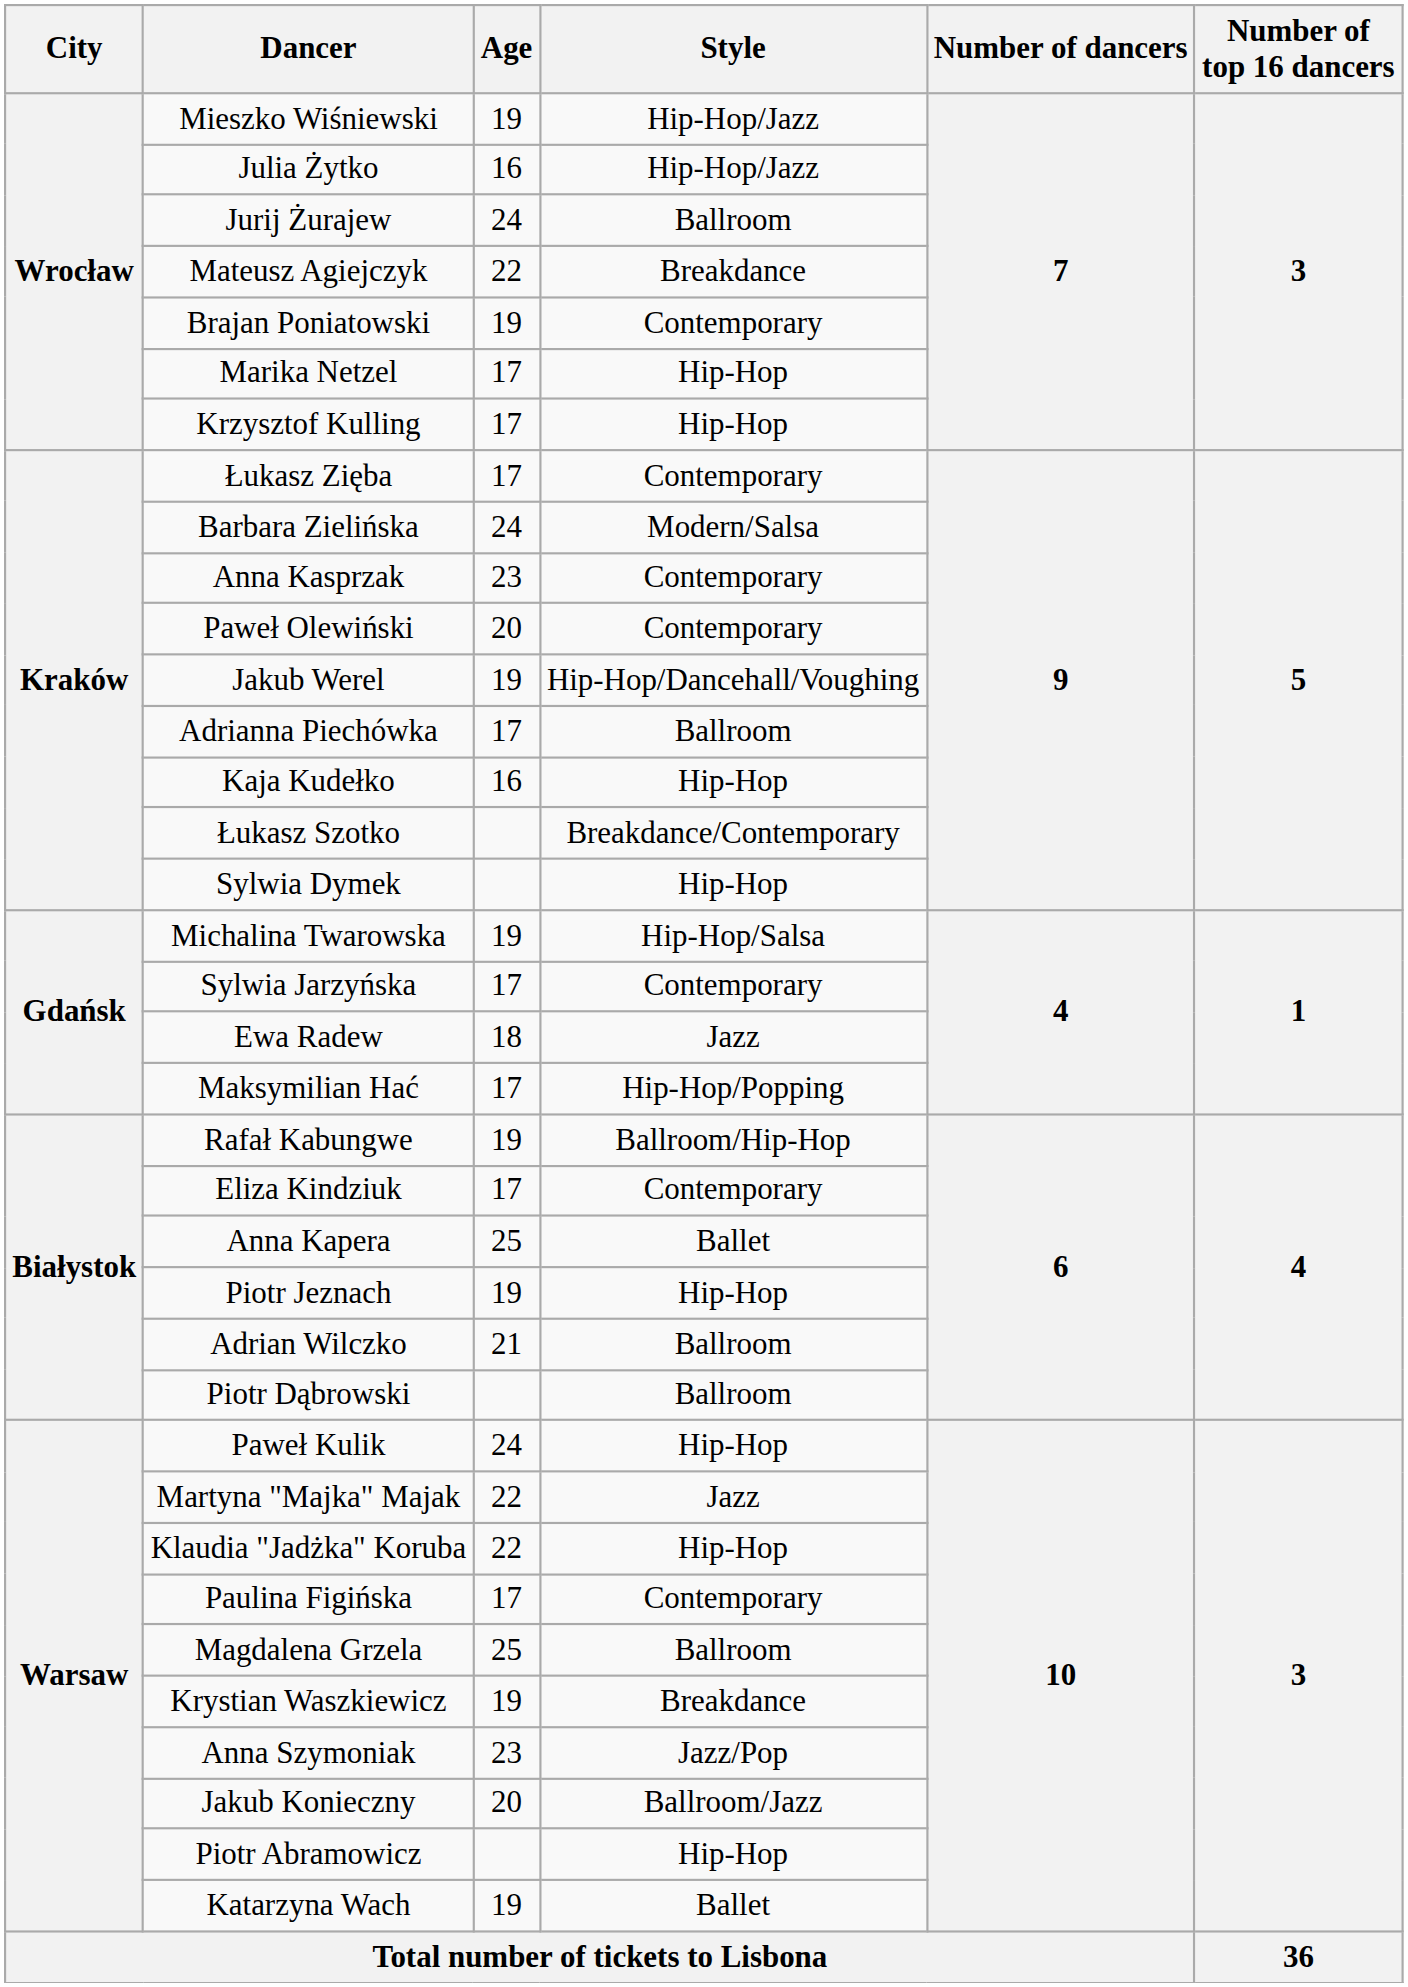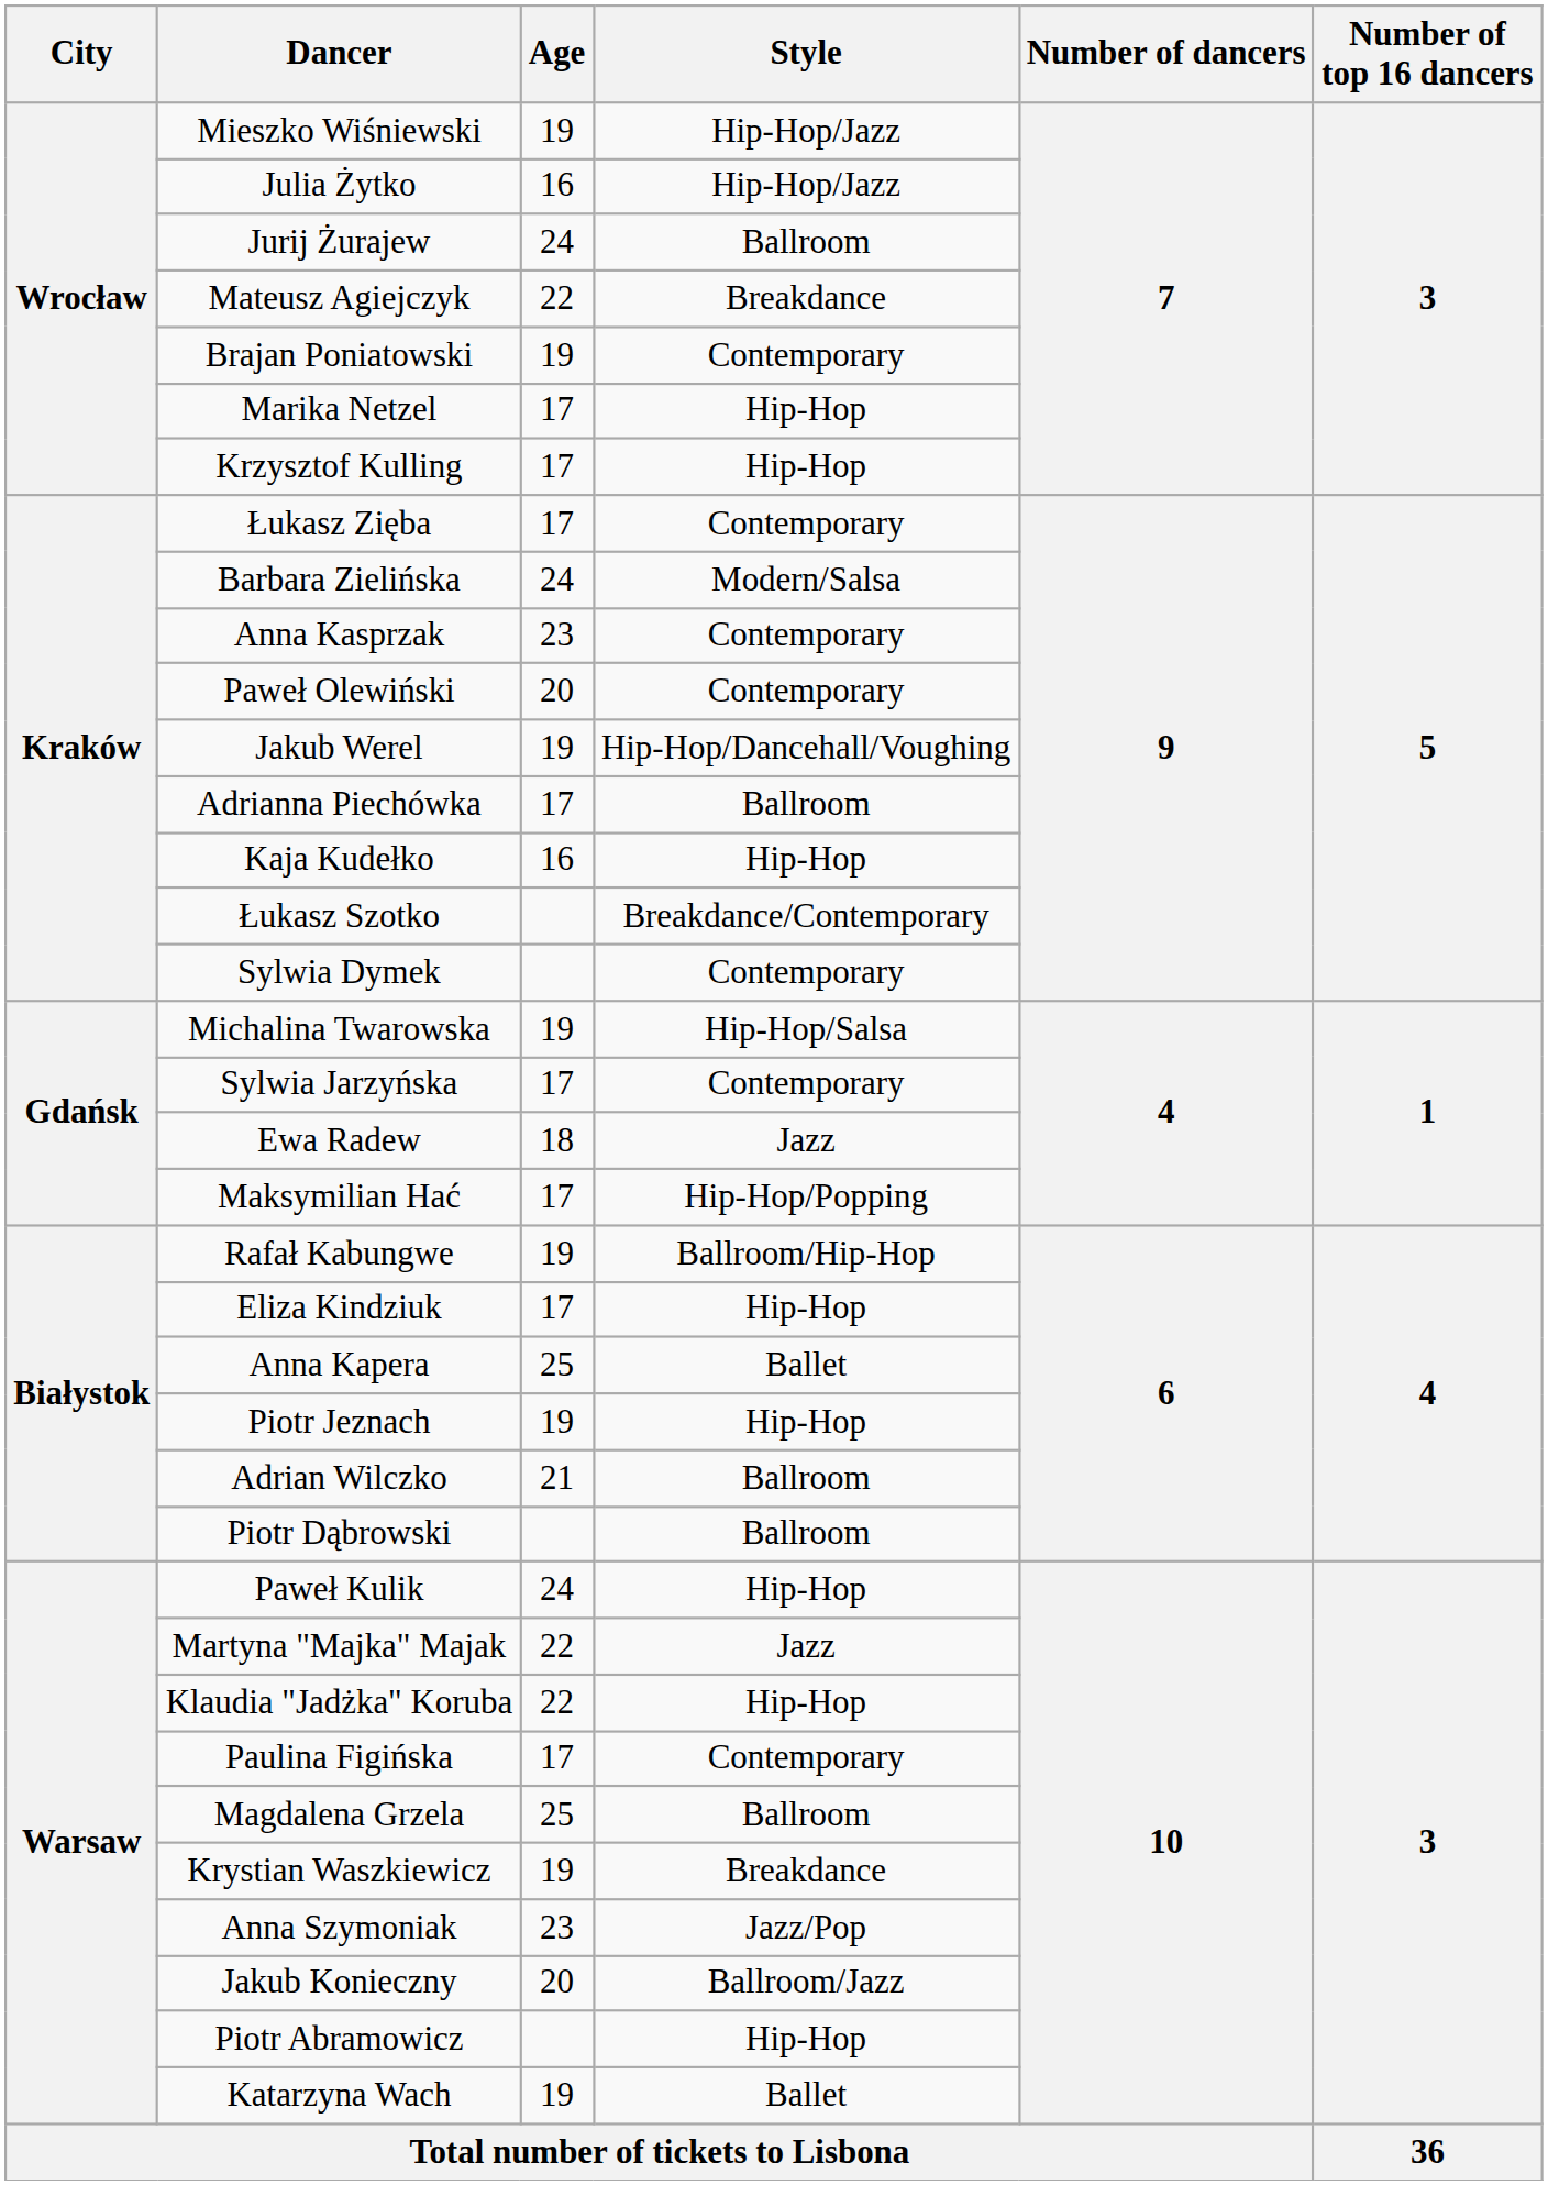 <table class="wikitable" style="font-size:90%; text-align:center">
 <tr>
 <th>City</th>
 <th>Dancer</th>
 <th>Age</th>
 <th>Style</th>
 <th>Number of dancers</th>
 <th>Number of<br>top 16 dancers</th>
 </tr>
 <tr>
 <th rowspan="7">Wrocław</th>
 <td>Mieszko Wiśniewski</td>
 <td>19</td>
 <td>Hip-Hop/Jazz</td>
 <th rowspan="7">7</th>
 <th rowspan="7">3</th>
 </tr>
 <tr>
 <td>Julia Żytko</td>
 <td>16</td>
 <td>Hip-Hop/Jazz</td>
 </tr>
 <tr>
 <td>Jurij Żurajew</td>
 <td>24</td>
 <td>Ballroom</td>
 </tr>
 <tr>
 <td>Mateusz Agiejczyk</td>
 <td>22</td>
 <td>Breakdance</td>
 </tr>
 <tr>
 <td>Brajan Poniatowski</td>
 <td>19</td>
 <td>Contemporary</td>
 </tr>
 <tr>
 <td>Marika Netzel</td>
 <td>17</td>
 <td>Hip-Hop</td>
 </tr>
 <tr>
 <td>Krzysztof Kulling</td>
 <td>17</td>
 <td>Hip-Hop</td>
 </tr>
 <tr>
 <th rowspan="9">Kraków</th>
 <td>Łukasz Zięba</td>
 <td>17</td>
 <td>Contemporary</td>
 <th rowspan="9">9</th>
 <th rowspan="9">5</th>
 </tr>
 <tr>
 <td>Barbara Zielińska</td>
 <td>24</td>
 <td>Modern/Salsa</td>
 </tr>
 <tr>
 <td>Anna Kasprzak</td>
 <td>23</td>
 <td>Contemporary</td>
 </tr>
 <tr>
 <td>Paweł Olewiński</td>
 <td>20</td>
 <td>Contemporary</td>
 </tr>
 <tr>
 <td>Jakub Werel</td>
 <td>19</td>
 <td>Hip-Hop/Dancehall/Voughing</td>
 </tr>
 <tr>
 <td>Adrianna Piechówka</td>
 <td>17</td>
 <td>Ballroom</td>
 </tr>
 <tr>
 <td>Kaja Kudełko</td>
 <td>16</td>
 <td>Hip-Hop</td>
 </tr>
 <tr>
 <td>Łukasz Szotko</td>
 <td></td>
 <td>Breakdance/Contemporary</td>
 </tr>
 <tr>
 <td>Sylwia Dymek</td>
 <td></td>
-<td>Hip-Hop</td>
+<td>Contemporary</td>
 </tr>
 <tr>
 <th rowspan="4">Gdańsk</th>
 <td>Michalina Twarowska</td>
 <td>19</td>
 <td>Hip-Hop/Salsa</td>
 <th rowspan="4">4</th>
 <th rowspan="4">1</th>
 </tr>
 <tr>
 <td>Sylwia Jarzyńska</td>
 <td>17</td>
 <td>Contemporary</td>
 </tr>
 <tr>
 <td>Ewa Radew</td>
 <td>18</td>
 <td>Jazz</td>
 </tr>
 <tr>
 <td>Maksymilian Hać</td>
 <td>17</td>
 <td>Hip-Hop/Popping</td>
 </tr>
 <tr>
 <th rowspan="6">Białystok</th>
 <td>Rafał Kabungwe</td>
 <td>19</td>
 <td>Ballroom/Hip-Hop</td>
 <th rowspan="6">6</th>
 <th rowspan="6">4</th>
 </tr>
 <tr>
 <td>Eliza Kindziuk</td>
 <td>17</td>
-<td>Contemporary</td>
+<td>Hip-Hop</td>
 </tr>
 <tr>
 <td>Anna Kapera</td>
 <td>25</td>
 <td>Ballet</td>
 </tr>
 <tr>
 <td>Piotr Jeznach</td>
 <td>19</td>
 <td>Hip-Hop</td>
 </tr>
 <tr>
 <td>Adrian Wilczko</td>
 <td>21</td>
 <td>Ballroom</td>
 </tr>
 <tr>
 <td>Piotr Dąbrowski</td>
 <td></td>
 <td>Ballroom</td>
 </tr>
 <tr>
 <th rowspan="10">Warsaw</th>
 <td>Paweł Kulik</td>
 <td>24</td>
 <td>Hip-Hop</td>
 <th rowspan="10">10</th>
 <th rowspan="10">3</th>
 </tr>
 <tr>
 <td>Martyna "Majka" Majak</td>
 <td>22</td>
 <td>Jazz</td>
 </tr>
 <tr>
 <td>Klaudia "Jadżka" Koruba</td>
 <td>22</td>
 <td>Hip-Hop</td>
 </tr>
 <tr>
 <td>Paulina Figińska</td>
 <td>17</td>
 <td>Contemporary</td>
 </tr>
 <tr>
 <td>Magdalena Grzela</td>
 <td>25</td>
 <td>Ballroom</td>
 </tr>
 <tr>
 <td>Krystian Waszkiewicz</td>
 <td>19</td>
 <td>Breakdance</td>
 </tr>
 <tr>
 <td>Anna Szymoniak</td>
 <td>23</td>
 <td>Jazz/Pop</td>
 </tr>
 <tr>
 <td>Jakub Konieczny</td>
 <td>20</td>
 <td>Ballroom/Jazz</td>
 </tr>
 <tr>
 <td>Piotr Abramowicz</td>
 <td></td>
 <td>Hip-Hop</td>
 </tr>
 <tr>
 <td>Katarzyna Wach</td>
 <td>19</td>
 <td>Ballet</td>
 </tr>
 <tr>
 <th colspan="5">Total number of tickets to Lisbona</th>
 <th>36</th>
 </tr>
 </table>
